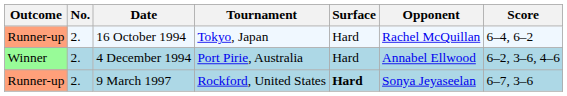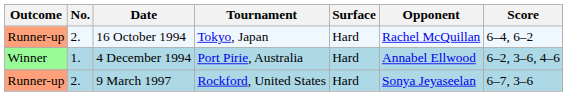 <table class="sortable wikitable" style=font-size:97%>
 <tr>
 <th>Outcome</th>
 <th>No.</th>
 <th>Date</th>
 <th>Tournament</th>
 <th>Surface</th>
 <th>Opponent</th>
 <th>Score</th>
 </tr>
 <tr style="background:#f0f8ff;">
 <td style="background:#ffa07a;">Runner-up</td>
 <td>2.</td>
 <td>16 October 1994</td>
 <td><a href='#'>Tokyo</a>, Japan</td>
 <td>Hard</td>
 <td> <a href='#'>Rachel McQuillan</a></td>
 <td>6–4, 6–2</td>
 </tr>
 <tr style="background:lightblue;">
 <td style="background:#98fb98;">Winner</td>
-<td>2.</td>
+<td>1.</td>
 <td>4 December 1994</td>
 <td><a href='#'>Port Pirie</a>, Australia</td>
 <td>Hard</td>
 <td> <a href='#'>Annabel Ellwood</a></td>
 <td>6–2, 3–6, 4–6</td>
 </tr>
 <tr style="background:lightblue;">
 <td style="background:#ffa07a;">Runner-up</td>
 <td>2.</td>
 <td>9 March 1997</td>
 <td><a href='#'>Rockford</a>, United States</td>
-<td><strong>Hard</strong></td>
+<td>Hard</td>
 <td> <a href='#'>Sonya Jeyaseelan</a></td>
 <td>6–7, 3–6</td>
 </tr>
 </table>
